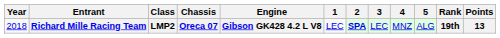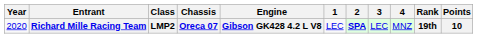 <table class="wikitable" style="text-align:center; font-size:85%">
 <tr>
 <th>Year</th>
 <th>Entrant</th>
 <th>Class</th>
 <th>Chassis</th>
 <th>Engine</th>
 <th>1</th>
 <th>2</th>
 <th>3</th>
 <th>4</th>
-<th>5</th>
 <th>Rank</th>
 <th>Points</th>
 </tr>
 <tr>
-<td><a href='#'>2018</a></td>
+<td><a href='#'>2020</a></td>
 <th nowrap><a href='#'>Richard Mille Racing Team</a></th>
 <th>LMP2</th>
 <th nowrap><a href='#'>Oreca 07</a></th>
 <th nowrap><a href='#'>Gibson</a> GK428 4.2 L V8</th>
 <td><a href='#'>LEC</a></td>
 <td style="background:#DFFFDF;"><strong><a href='#'>SPA</a><br></strong></td>
 <td style="background:#DFFFDF;"><a href='#'>LEC</a><br></td>
 <td style="background:#DFFFDF;"><a href='#'>MNZ</a><br></td>
-<td style="background:#DFFFDF;"><a href='#'>ALG</a><br></td>
 <th>19th</th>
-<th>13</th>
+<th>10</th>
 </tr>
 </table>
